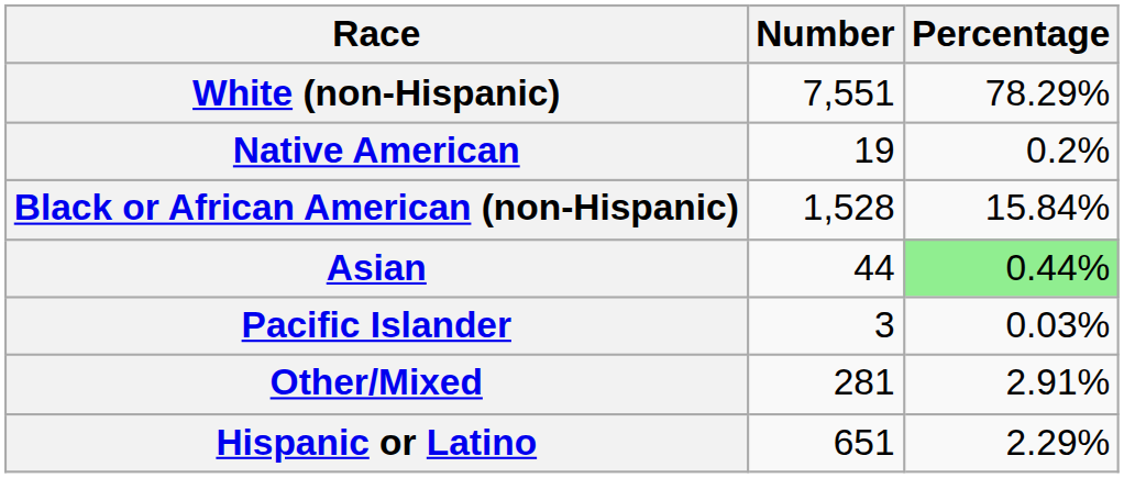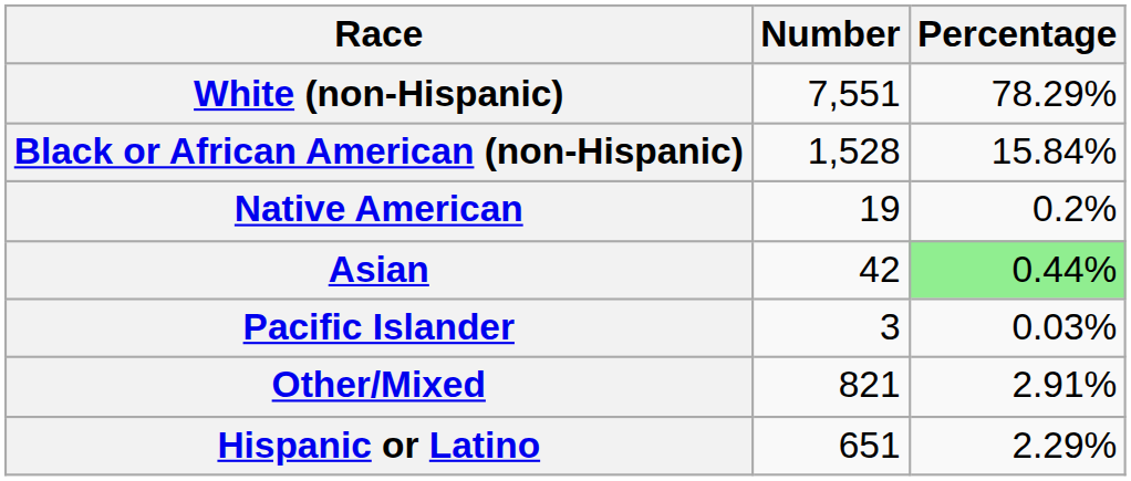 <table class="wikitable" style="text-align:right">
 <tr>
 <th scope="col">Race</th>
 <th scope="col">Number</th>
 <th scope="col">Percentage</th>
 </tr>
 <tr>
 <th scope="row"><a href='#'>White</a> (non-Hispanic)</th>
 <td>7,551</td>
 <td>78.29%</td>
 </tr>
 <tr>
+<th scope="row"><a href='#'>Black or African American</a> (non-Hispanic)</th>
+<td>1,528</td>
+<td>15.84%</td>
+</tr>
+<tr>
 <th scope="row"><a href='#'>Native American</a></th>
 <td>19</td>
 <td>0.2%</td>
 </tr>
 <tr>
-<th scope="row"><a href='#'>Black or African American</a> (non-Hispanic)</th>
-<td>1,528</td>
-<td>15.84%</td>
-</tr>
-<tr>
 <th scope="row"><a href='#'>Asian</a></th>
-<td>44</td>
+<td>42</td>
 <td style="background: lightgreen;">0.44%</td>
 </tr>
 <tr>
 <th scope="row"><a href='#'>Pacific Islander</a></th>
 <td>3</td>
 <td>0.03%</td>
 </tr>
 <tr>
 <th scope="row"><a href='#'>Other/Mixed</a></th>
-<td>281</td>
+<td>821</td>
 <td>2.91%</td>
 </tr>
 <tr>
 <th scope="row"><a href='#'>Hispanic</a> or <a href='#'>Latino</a></th>
 <td>651</td>
 <td>2.29%</td>
 </tr>
 </table>
